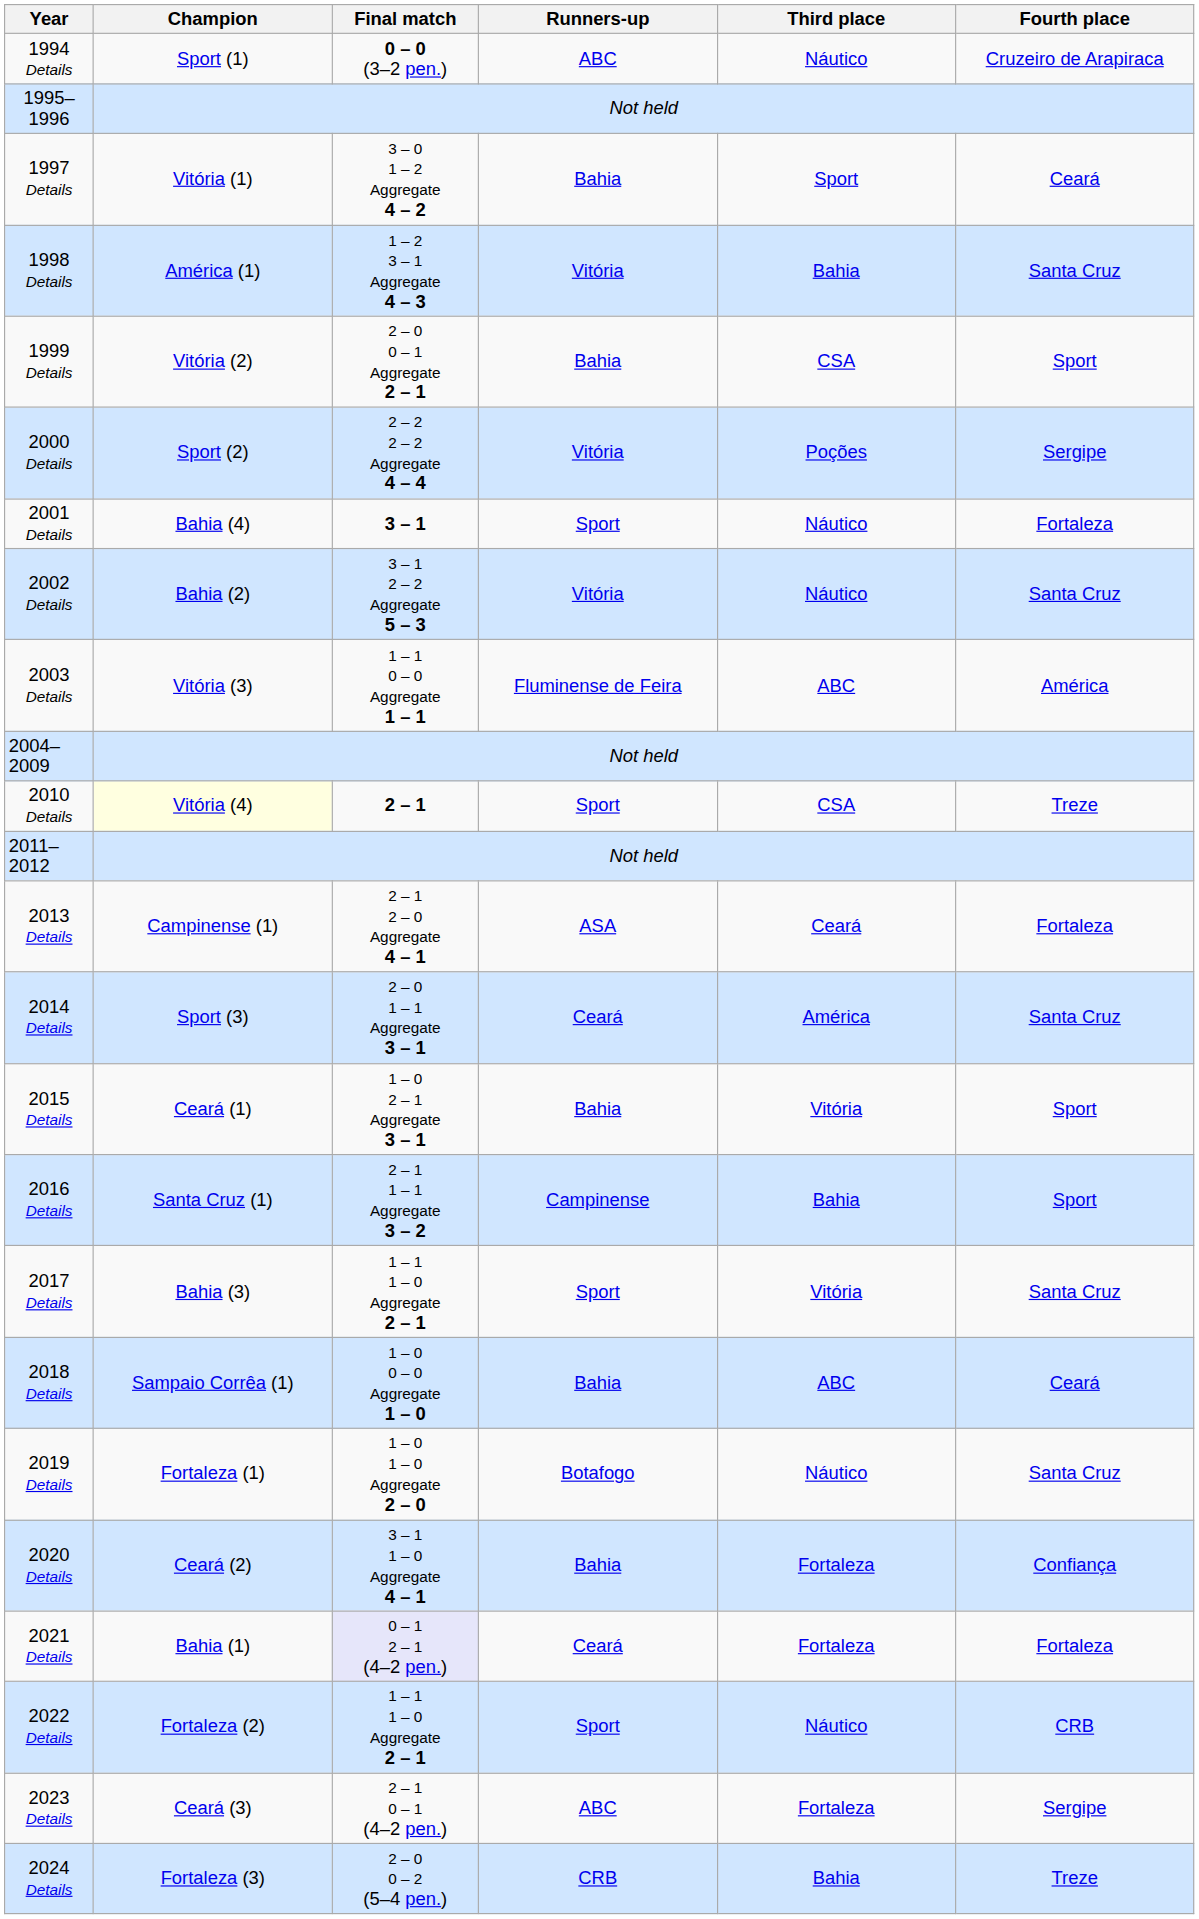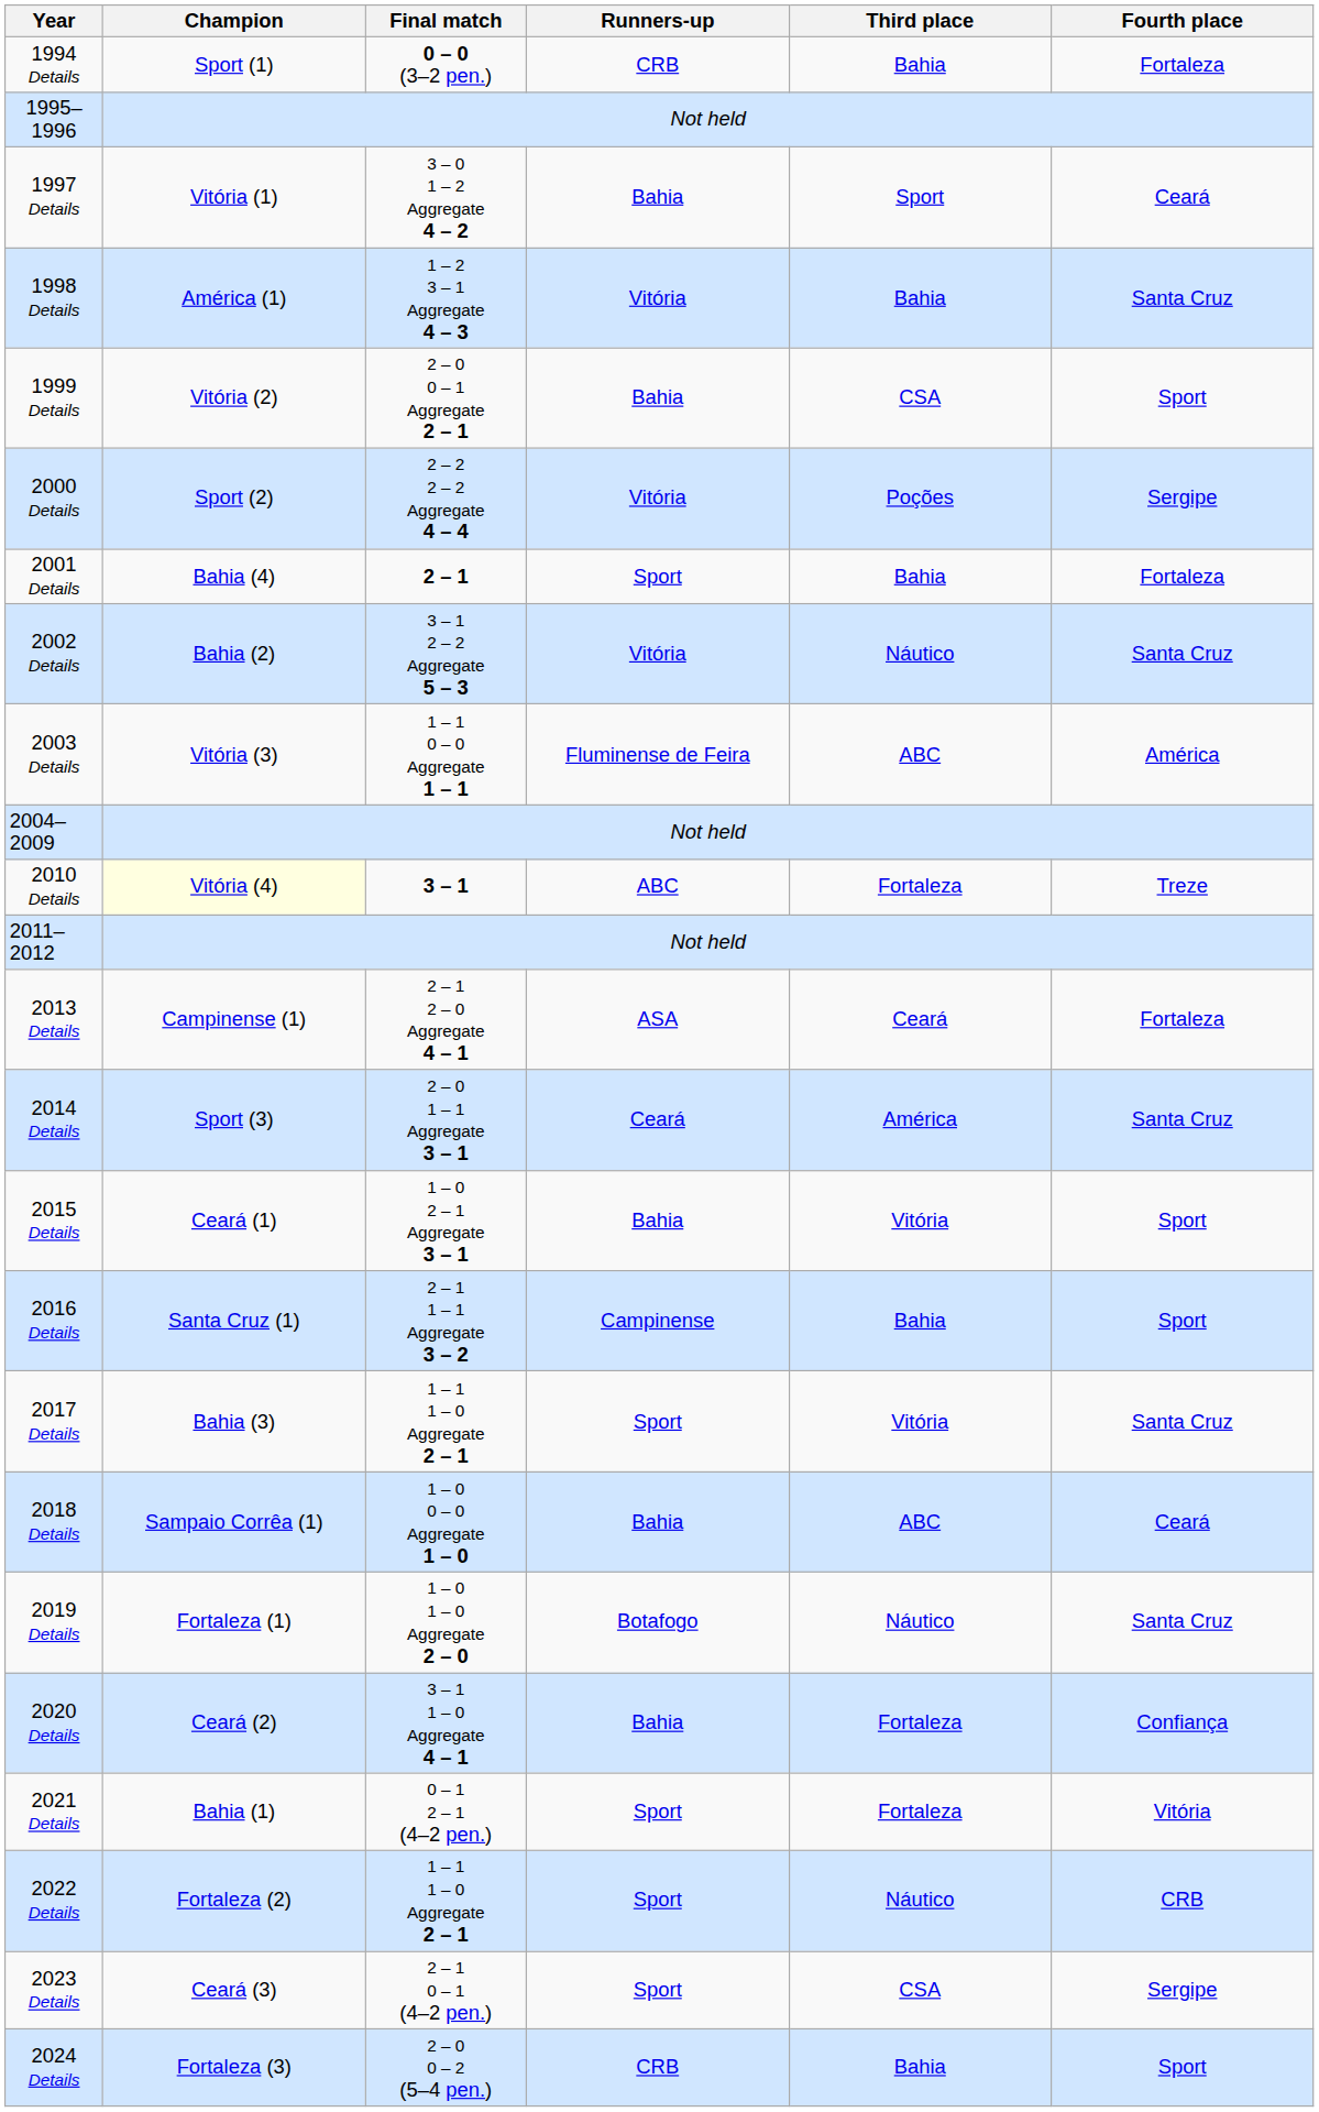 <table class="wikitable">
 <tr>
 <th width=70>Year</th>
 <th width=200>Champion</th>
 <th width=120>Final match</th>
 <th width=200>Runners-up</th>
 <th width=200>Third place</th>
 <th width=200>Fourth place</th>
 </tr>
 <tr>
 <td align=center>1994<br><small><em>Details</em></small></td>
 <td align=center><a href='#'>Sport</a> (1)<br></td>
 <td align=center><strong>0 – 0</strong><br>(3–2 <a href='#'>pen.</a>)</td>
-<td align=center><a href='#'>ABC</a><br></td>
-<td align=center><a href='#'>Náutico</a><br></td>
-<td align=center><a href='#'>Cruzeiro de Arapiraca</a><br></td>
+<td align=center><a href='#'>CRB</a><br></td>
+<td align=center><a href='#'>Bahia</a><br></td>
+<td align=center><a href='#'>Fortaleza</a><br></td>
 </tr>
 <tr style="background: #D0E6FF;">
 <td align=center>1995–1996</td>
 <td align=center colspan=5><em>Not held</em></td>
 </tr>
 <tr>
 <td align=center>1997<br><small><em>Details</em></small></td>
 <td align=center><a href='#'>Vitória</a> (1)<br></td>
 <td align=center><small>3 – 0<br> 1 – 2<br>Aggregate</small><br>  <strong>4 – 2</strong></td>
 <td align=center><a href='#'>Bahia</a><br></td>
 <td align=center><a href='#'>Sport</a><br></td>
 <td align=center><a href='#'>Ceará</a><br></td>
 </tr>
 <tr style="background: #D0E6FF;">
 <td align=center>1998<br><small><em>Details</em></small></td>
 <td align=center><a href='#'>América</a> (1)<br></td>
 <td align=center><small>1 – 2<br> 3 – 1<br>Aggregate</small><br>  <strong>4 – 3</strong></td>
 <td align=center><a href='#'>Vitória</a><br></td>
 <td align=center><a href='#'>Bahia</a><br></td>
 <td align=center><a href='#'>Santa Cruz</a><br></td>
 </tr>
 <tr>
 <td align=center>1999<br><small><em>Details</em></small></td>
 <td align=center><a href='#'>Vitória</a> (2)<br></td>
 <td align=center><small>2 – 0<br> 0 – 1<br>Aggregate</small><br>  <strong>2 – 1</strong></td>
 <td align=center><a href='#'>Bahia</a><br></td>
 <td align=center><a href='#'>CSA</a><br></td>
 <td align=center><a href='#'>Sport</a><br></td>
 </tr>
 <tr style="background: #D0E6FF;">
 <td align=center>2000<br><small><em>Details</em></small></td>
 <td align=center><a href='#'>Sport</a> (2)<br></td>
 <td align=center><small>2 – 2<br> 2 – 2<br>Aggregate</small><br>  <strong>4 – 4</strong></td>
 <td align=center><a href='#'>Vitória</a><br></td>
 <td align=center><a href='#'>Poções</a><br></td>
 <td align=center><a href='#'>Sergipe</a><br></td>
 </tr>
 <tr>
 <td align=center>2001<br><small><em>Details</em></small></td>
 <td align=center><a href='#'>Bahia</a> (4)<br></td>
-<td align=center><strong>3 – 1</strong></td>
+<td align=center><strong>2 – 1</strong></td>
 <td align=center><a href='#'>Sport</a><br></td>
-<td align=center><a href='#'>Náutico</a><br></td>
+<td align=center><a href='#'>Bahia</a><br></td>
 <td align=center><a href='#'>Fortaleza</a><br></td>
 </tr>
 <tr style="background: #D0E6FF;">
 <td align=center>2002<br><small><em>Details</em></small></td>
 <td align=center><a href='#'>Bahia</a> (2)<br></td>
 <td align=center><small>3 – 1<br> 2 – 2<br>Aggregate</small><br>  <strong>5 – 3</strong></td>
 <td align=center><a href='#'>Vitória</a><br></td>
 <td align=center><a href='#'>Náutico</a><br></td>
 <td align=center><a href='#'>Santa Cruz</a><br></td>
 </tr>
 <tr>
 <td align=center>2003<br><small><em>Details</em></small></td>
 <td align=center><a href='#'>Vitória</a> (3)<br></td>
 <td align=center><small>1 – 1<br> 0 – 0<br>Aggregate</small><br>  <strong>1 – 1</strong></td>
 <td align=center><a href='#'>Fluminense de Feira</a><br></td>
 <td align=center><a href='#'>ABC</a><br></td>
 <td align=center><a href='#'>América</a><br></td>
 </tr>
 <tr style="background: #D0E6FF;">
 <td>2004–2009</td>
 <td align=center colspan=5><em>Not held</em></td>
 </tr>
 <tr>
 <td align=center>2010<br><small><em>Details</em></small></td>
 <td align=center style="background: lightyellow;"><a href='#'>Vitória</a> (4)<br></td>
-<td align=center><strong>2 – 1</strong></td>
-<td align=center><a href='#'>Sport</a><br></td>
-<td align=center><a href='#'>CSA</a><br></td>
+<td align=center><strong>3 – 1</strong></td>
+<td align=center><a href='#'>ABC</a><br></td>
+<td align=center><a href='#'>Fortaleza</a><br></td>
 <td align=center><a href='#'>Treze</a><br></td>
 </tr>
 <tr style="background: #D0E6FF;">
 <td>2011–2012</td>
 <td align=center colspan=5><em>Not held</em></td>
 </tr>
 <tr>
 <td align=center>2013<br><small><em><a href='#'>Details</a></em></small></td>
 <td align=center><a href='#'>Campinense</a> (1)<br></td>
 <td align=center><small>2 – 1<br> 2 – 0<br>Aggregate</small><br>  <strong>4 – 1</strong></td>
 <td align=center><a href='#'>ASA</a><br></td>
 <td align=center><a href='#'>Ceará</a><br></td>
 <td align=center><a href='#'>Fortaleza</a><br></td>
 </tr>
 <tr style="background: #D0E6FF;">
 <td align=center>2014<br><small><em><a href='#'>Details</a></em></small></td>
 <td align=center><a href='#'>Sport</a> (3)<br></td>
 <td align=center><small>2 – 0<br> 1 – 1<br>Aggregate</small><br>  <strong>3 – 1</strong></td>
 <td align=center><a href='#'>Ceará</a><br></td>
 <td align=center><a href='#'>América</a><br></td>
 <td align=center><a href='#'>Santa Cruz</a><br></td>
 </tr>
 <tr>
 <td align=center>2015<br><small><em><a href='#'>Details</a></em></small></td>
 <td align=center><a href='#'>Ceará</a> (1)<br></td>
 <td align=center><small>1 – 0<br> 2 – 1<br>Aggregate</small><br>  <strong>3 – 1</strong></td>
 <td align=center><a href='#'>Bahia</a><br></td>
 <td align=center><a href='#'>Vitória</a><br></td>
 <td align=center><a href='#'>Sport</a><br></td>
 </tr>
 <tr style="background: #D0E6FF;">
 <td align=center>2016<br><small><em><a href='#'>Details</a></em></small></td>
 <td align=center><a href='#'>Santa Cruz</a> (1)<br></td>
 <td align=center><small>2 – 1<br> 1 – 1<br>Aggregate</small><br>  <strong>3 – 2</strong></td>
 <td align=center><a href='#'>Campinense</a><br></td>
 <td align=center><a href='#'>Bahia</a><br></td>
 <td align=center><a href='#'>Sport</a><br></td>
 </tr>
 <tr>
 <td align=center>2017<br><small><em><a href='#'>Details</a></em></small></td>
 <td align=center><a href='#'>Bahia</a> (3)<br></td>
 <td align=center><small>1 – 1<br> 1 – 0<br>Aggregate</small><br>  <strong>2 – 1</strong></td>
 <td align=center><a href='#'>Sport</a><br></td>
 <td align=center><a href='#'>Vitória</a><br></td>
 <td align=center><a href='#'>Santa Cruz</a><br></td>
 </tr>
 <tr style="background: #D0E6FF;">
 <td align=center>2018<br><small><em><a href='#'>Details</a></em></small></td>
 <td align=center><a href='#'>Sampaio Corrêa</a> (1)<br></td>
 <td align=center><small> 1 – 0 <br> 0 – 0 <br>Aggregate</small><br>  <strong> 1 – 0 </strong></td>
 <td align=center><a href='#'>Bahia</a><br></td>
 <td align=center><a href='#'>ABC</a><br></td>
 <td align=center><a href='#'>Ceará</a><br></td>
 </tr>
 <tr>
 <td align=center>2019<br><small><em><a href='#'>Details</a></em></small></td>
 <td align=center><a href='#'>Fortaleza</a> (1)<br></td>
 <td align=center><small>1 – 0<br> 1 – 0<br>Aggregate</small><br>  <strong>2 – 0</strong></td>
 <td align=center><a href='#'>Botafogo</a><br></td>
 <td align=center><a href='#'>Náutico</a><br></td>
 <td align=center><a href='#'>Santa Cruz</a><br></td>
 </tr>
 <tr style="background: #D0E6FF;">
 <td align=center>2020<br><small><em><a href='#'>Details</a></em></small></td>
 <td align=center><a href='#'>Ceará</a> (2)<br></td>
 <td align=center><small>3 – 1<br> 1 – 0<br>Aggregate</small><br>  <strong>4 – 1</strong></td>
 <td align=center><a href='#'>Bahia</a><br></td>
 <td align=center><a href='#'>Fortaleza</a><br></td>
 <td align=center><a href='#'>Confiança</a><br></td>
 </tr>
 <tr>
 <td align=center>2021<br><small><em><a href='#'>Details</a></em></small></td>
 <td align=center><a href='#'>Bahia</a> (1)<br></td>
-<td align=center style="background: lavender;"><small>0 – 1<br> 2 – 1</small><br>(4–2 <a href='#'>pen.</a>)</td>
-<td align=center><a href='#'>Ceará</a><br></td>
+<td align=center><small>0 – 1<br> 2 – 1</small><br>(4–2 <a href='#'>pen.</a>)</td>
+<td align=center><a href='#'>Sport</a><br></td>
 <td align=center><a href='#'>Fortaleza</a><br></td>
-<td align=center><a href='#'>Fortaleza</a><br></td>
+<td align=center><a href='#'>Vitória</a><br></td>
 </tr>
 <tr style="background: #D0E6FF;">
 <td align=center>2022<br><small><em><a href='#'>Details</a></em></small></td>
 <td align=center><a href='#'>Fortaleza</a> (2)<br></td>
 <td align=center><small>1 – 1<br> 1 – 0<br>Aggregate</small><br>  <strong>2 – 1</strong></td>
 <td align=center><a href='#'>Sport</a><br></td>
 <td align=center><a href='#'>Náutico</a><br></td>
 <td align=center><a href='#'>CRB</a><br></td>
 </tr>
 <tr>
 <td align=center>2023<br><small><em><a href='#'>Details</a></em></small></td>
 <td align=center><a href='#'>Ceará</a> (3)<br></td>
 <td align=center><small>2 – 1<br> 0 – 1</small><br>(4–2 <a href='#'>pen.</a>)</td>
-<td align=center><a href='#'>ABC</a><br></td>
-<td align=center><a href='#'>Fortaleza</a><br></td>
+<td align=center><a href='#'>Sport</a><br></td>
+<td align=center><a href='#'>CSA</a><br></td>
 <td align=center><a href='#'>Sergipe</a><br></td>
 </tr>
 <tr style="background: #D0E6FF;">
 <td align=center>2024<br><small><em><a href='#'>Details</a></em></small></td>
 <td align=center><a href='#'>Fortaleza</a> (3)<br></td>
 <td align=center><small>2 – 0<br> 0 – 2</small><br>(5–4 <a href='#'>pen.</a>)</td>
 <td align=center><a href='#'>CRB</a><br></td>
 <td align=center><a href='#'>Bahia</a><br></td>
-<td align=center><a href='#'>Treze</a><br></td>
+<td align=center><a href='#'>Sport</a><br></td>
 </tr>
 </table>
